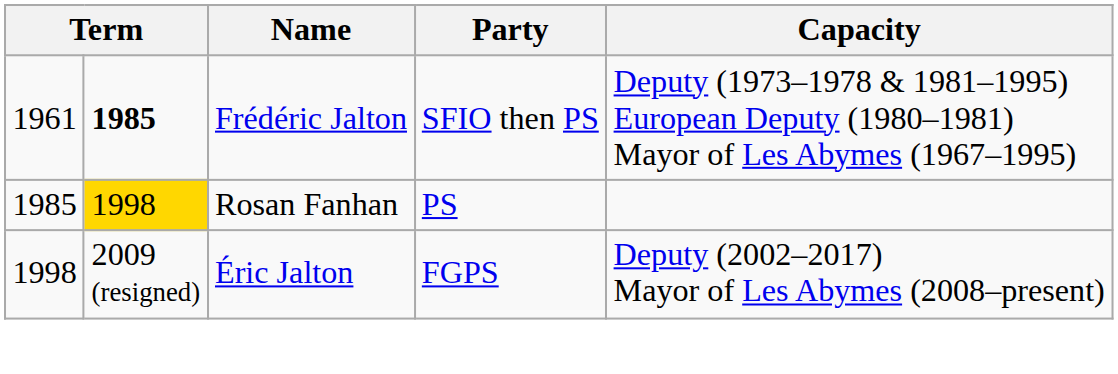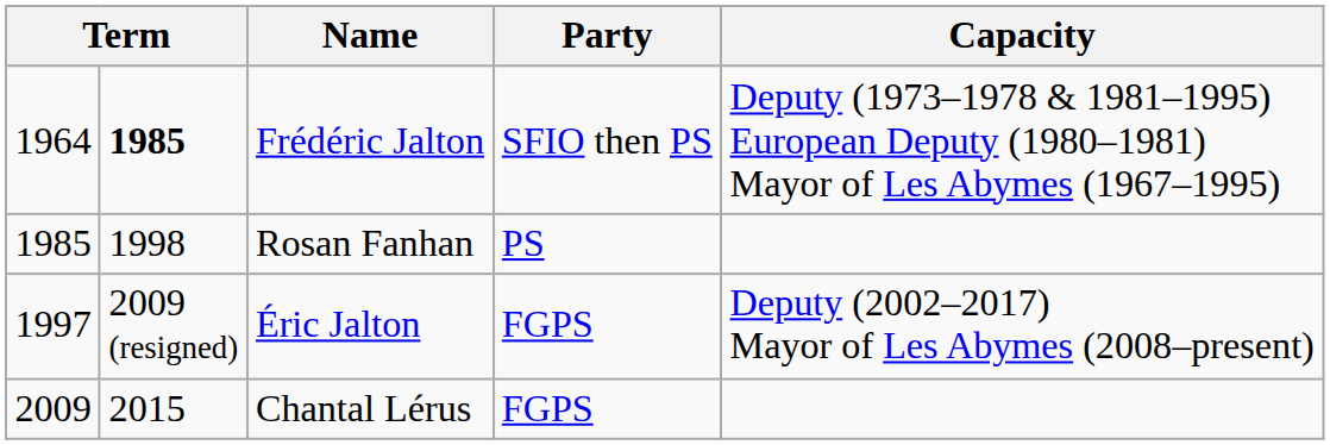 <table class="wikitable">
 <tr>
 <th colspan="2">Term</th>
 <th>Name</th>
 <th>Party</th>
 <th>Capacity</th>
 </tr>
 <tr>
-<td>1961</td>
+<td>1964</td>
 <td><strong>1985</strong></td>
 <td><a href='#'>Frédéric Jalton</a></td>
 <td><a href='#'>SFIO</a> then <a href='#'>PS</a></td>
 <td><a href='#'>Deputy</a> (1973–1978 & 1981–1995)<br><a href='#'>European Deputy</a> (1980–1981)<br>Mayor of <a href='#'>Les Abymes</a> (1967–1995)</td>
 </tr>
 <tr>
 <td>1985</td>
-<td style="background: gold;">1998</td>
+<td>1998</td>
 <td>Rosan Fanhan</td>
 <td><a href='#'>PS</a></td>
 <td></td>
 </tr>
 <tr>
-<td>1998</td>
+<td>1997</td>
 <td>2009<br><small>(resigned)</small></td>
 <td><a href='#'>Éric Jalton</a></td>
 <td><a href='#'>FGPS</a></td>
 <td><a href='#'>Deputy</a> (2002–2017)<br>Mayor of <a href='#'>Les Abymes</a> (2008–present)</td>
 </tr>
+<tr>
+<td>2009</td>
+<td>2015</td>
+<td>Chantal Lérus</td>
+<td><a href='#'>FGPS</a></td>
+<td></td>
+</tr>
 </table>
